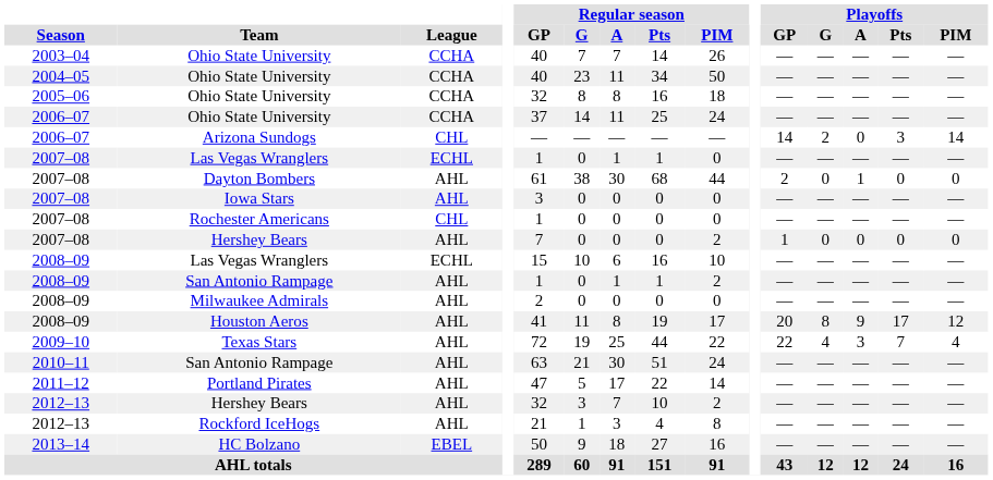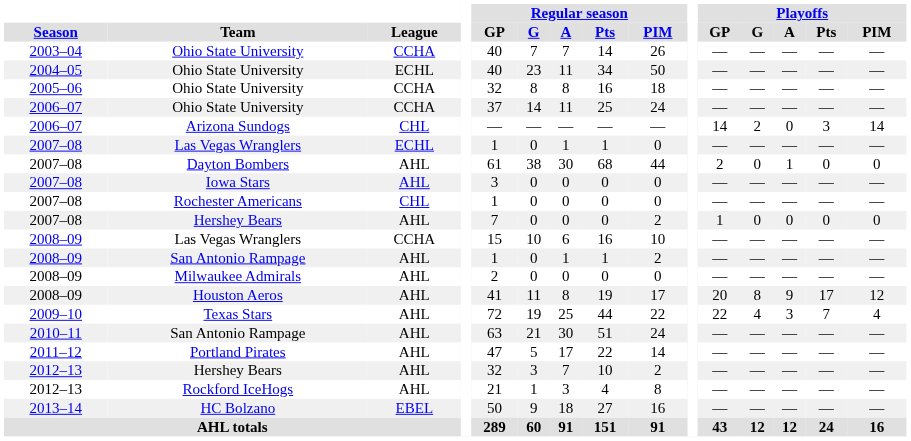 <table border="0" cellpadding="1" cellspacing="0" ID="Table3" style="text-align:center; width:60em">
 <tr bgcolor="#e0e0e0">
 <th colspan="3" bgcolor="#ffffff"> </th>
 <th rowspan="99" bgcolor="#ffffff"> </th>
 <th colspan="5"><a href='#'>Regular season</a></th>
 <th rowspan="99" bgcolor="#ffffff"> </th>
 <th colspan="5"><a href='#'>Playoffs</a></th>
 </tr>
 <tr bgcolor="#e0e0e0">
 <th><a href='#'>Season</a></th>
 <th>Team</th>
 <th>League</th>
 <th>GP</th>
 <th><a href='#'>G</a></th>
 <th><a href='#'>A</a></th>
 <th><a href='#'>Pts</a></th>
 <th><a href='#'>PIM</a></th>
 <th>GP</th>
 <th>G</th>
 <th>A</th>
 <th>Pts</th>
 <th>PIM</th>
 </tr>
 <tr>
 <td><a href='#'>2003–04</a></td>
 <td><a href='#'>Ohio State University</a></td>
 <td><a href='#'>CCHA</a></td>
 <td>40</td>
 <td>7</td>
 <td>7</td>
 <td>14</td>
 <td>26</td>
 <td>—</td>
 <td>—</td>
 <td>—</td>
 <td>—</td>
 <td>—</td>
 </tr>
 <tr bgcolor="#f0f0f0">
 <td><a href='#'>2004–05</a></td>
 <td>Ohio State University</td>
-<td>CCHA</td>
+<td>ECHL</td>
 <td>40</td>
 <td>23</td>
 <td>11</td>
 <td>34</td>
 <td>50</td>
 <td>—</td>
 <td>—</td>
 <td>—</td>
 <td>—</td>
 <td>—</td>
 </tr>
 <tr>
 <td><a href='#'>2005–06</a></td>
 <td>Ohio State University</td>
 <td>CCHA</td>
 <td>32</td>
 <td>8</td>
 <td>8</td>
 <td>16</td>
 <td>18</td>
 <td>—</td>
 <td>—</td>
 <td>—</td>
 <td>—</td>
 <td>—</td>
 </tr>
 <tr bgcolor="#f0f0f0">
 <td><a href='#'>2006–07</a></td>
 <td>Ohio State University</td>
 <td>CCHA</td>
 <td>37</td>
 <td>14</td>
 <td>11</td>
 <td>25</td>
 <td>24</td>
 <td>—</td>
 <td>—</td>
 <td>—</td>
 <td>—</td>
 <td>—</td>
 </tr>
 <tr>
 <td><a href='#'>2006–07</a></td>
 <td><a href='#'>Arizona Sundogs</a></td>
 <td><a href='#'>CHL</a></td>
 <td>—</td>
 <td>—</td>
 <td>—</td>
 <td>—</td>
 <td>—</td>
 <td>14</td>
 <td>2</td>
 <td>0</td>
 <td>3</td>
 <td>14</td>
 </tr>
 <tr bgcolor="#f0f0f0">
 <td><a href='#'>2007–08</a></td>
 <td><a href='#'>Las Vegas Wranglers</a></td>
 <td><a href='#'>ECHL</a></td>
 <td>1</td>
 <td>0</td>
 <td>1</td>
 <td>1</td>
 <td>0</td>
 <td>—</td>
 <td>—</td>
 <td>—</td>
 <td>—</td>
 <td>—</td>
 </tr>
 <tr>
 <td>2007–08</td>
 <td><a href='#'>Dayton Bombers</a></td>
 <td>AHL</td>
 <td>61</td>
 <td>38</td>
 <td>30</td>
 <td>68</td>
 <td>44</td>
 <td>2</td>
 <td>0</td>
 <td>1</td>
 <td>0</td>
 <td>0</td>
 </tr>
 <tr bgcolor="#f0f0f0">
 <td><a href='#'>2007–08</a></td>
 <td><a href='#'>Iowa Stars</a></td>
 <td><a href='#'>AHL</a></td>
 <td>3</td>
 <td>0</td>
 <td>0</td>
 <td>0</td>
 <td>0</td>
 <td>—</td>
 <td>—</td>
 <td>—</td>
 <td>—</td>
 <td>—</td>
 </tr>
 <tr>
 <td>2007–08</td>
 <td><a href='#'>Rochester Americans</a></td>
 <td><a href='#'>CHL</a></td>
 <td>1</td>
 <td>0</td>
 <td>0</td>
 <td>0</td>
 <td>0</td>
 <td>—</td>
 <td>—</td>
 <td>—</td>
 <td>—</td>
 <td>—</td>
 </tr>
 <tr bgcolor="#f0f0f0">
 <td>2007–08</td>
 <td><a href='#'>Hershey Bears</a></td>
 <td>AHL</td>
 <td>7</td>
 <td>0</td>
 <td>0</td>
 <td>0</td>
 <td>2</td>
 <td>1</td>
 <td>0</td>
 <td>0</td>
 <td>0</td>
 <td>0</td>
 </tr>
 <tr>
 <td><a href='#'>2008–09</a></td>
 <td>Las Vegas Wranglers</td>
-<td>ECHL</td>
+<td>CCHA</td>
 <td>15</td>
 <td>10</td>
 <td>6</td>
 <td>16</td>
 <td>10</td>
 <td>—</td>
 <td>—</td>
 <td>—</td>
 <td>—</td>
 <td>—</td>
 </tr>
 <tr bgcolor="#f0f0f0">
 <td><a href='#'>2008–09</a></td>
 <td><a href='#'>San Antonio Rampage</a></td>
 <td>AHL</td>
 <td>1</td>
 <td>0</td>
 <td>1</td>
 <td>1</td>
 <td>2</td>
 <td>—</td>
 <td>—</td>
 <td>—</td>
 <td>—</td>
 <td>—</td>
 </tr>
 <tr>
 <td>2008–09</td>
 <td><a href='#'>Milwaukee Admirals</a></td>
 <td>AHL</td>
 <td>2</td>
 <td>0</td>
 <td>0</td>
 <td>0</td>
 <td>0</td>
 <td>—</td>
 <td>—</td>
 <td>—</td>
 <td>—</td>
 <td>—</td>
 </tr>
 <tr bgcolor="#f0f0f0">
 <td>2008–09</td>
 <td><a href='#'>Houston Aeros</a></td>
 <td>AHL</td>
 <td>41</td>
 <td>11</td>
 <td>8</td>
 <td>19</td>
 <td>17</td>
 <td>20</td>
 <td>8</td>
 <td>9</td>
 <td>17</td>
 <td>12</td>
 </tr>
 <tr>
 <td><a href='#'>2009–10</a></td>
 <td><a href='#'>Texas Stars</a></td>
 <td>AHL</td>
 <td>72</td>
 <td>19</td>
 <td>25</td>
 <td>44</td>
 <td>22</td>
 <td>22</td>
 <td>4</td>
 <td>3</td>
 <td>7</td>
 <td>4</td>
 </tr>
 <tr bgcolor="#f0f0f0">
 <td><a href='#'>2010–11</a></td>
 <td>San Antonio Rampage</td>
 <td>AHL</td>
 <td>63</td>
 <td>21</td>
 <td>30</td>
 <td>51</td>
 <td>24</td>
 <td>—</td>
 <td>—</td>
 <td>—</td>
 <td>—</td>
 <td>—</td>
 </tr>
 <tr>
 <td><a href='#'>2011–12</a></td>
 <td><a href='#'>Portland Pirates</a></td>
 <td>AHL</td>
 <td>47</td>
 <td>5</td>
 <td>17</td>
 <td>22</td>
 <td>14</td>
 <td>—</td>
 <td>—</td>
 <td>—</td>
 <td>—</td>
 <td>—</td>
 </tr>
 <tr bgcolor="#f0f0f0">
 <td><a href='#'>2012–13</a></td>
 <td>Hershey Bears</td>
 <td>AHL</td>
 <td>32</td>
 <td>3</td>
 <td>7</td>
 <td>10</td>
 <td>2</td>
 <td>—</td>
 <td>—</td>
 <td>—</td>
 <td>—</td>
 <td>—</td>
 </tr>
 <tr>
 <td>2012–13</td>
 <td><a href='#'>Rockford IceHogs</a></td>
 <td>AHL</td>
 <td>21</td>
 <td>1</td>
 <td>3</td>
 <td>4</td>
 <td>8</td>
 <td>—</td>
 <td>—</td>
 <td>—</td>
 <td>—</td>
 <td>—</td>
 </tr>
 <tr bgcolor="#f0f0f0">
 <td><a href='#'>2013–14</a></td>
 <td><a href='#'>HC Bolzano</a></td>
 <td><a href='#'>EBEL</a></td>
 <td>50</td>
 <td>9</td>
 <td>18</td>
 <td>27</td>
 <td>16</td>
 <td>—</td>
 <td>—</td>
 <td>—</td>
 <td>—</td>
 <td>—</td>
 </tr>
 <tr bgcolor="#e0e0e0">
 <th colspan="3">AHL totals</th>
 <th>289</th>
 <th>60</th>
 <th>91</th>
 <th>151</th>
 <th>91</th>
 <th>43</th>
 <th>12</th>
 <th>12</th>
 <th>24</th>
 <th>16</th>
 </tr>
 </table>
